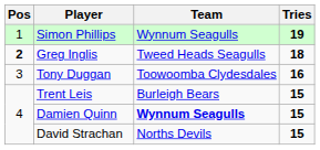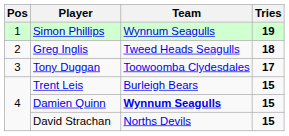 <table class="wikitable" style="text-align: center;">
 <tr>
 <th>Pos</th>
 <th width=120>Player</th>
 <th>Team</th>
 <th>Tries</th>
 </tr>
 <tr bgcolor="#d0ffd0">
 <td rowspan = 1>1</td>
 <td align="left"><a href='#'>Simon Phillips</a></td>
 <td align="left"> <a href='#'>Wynnum Seagulls</a></td>
 <td><strong>19</strong></td>
 </tr>
 <tr>
-<td rowspan = 1><strong>2</strong></td>
+<td rowspan = 1>2</td>
 <td align="left"><a href='#'>Greg Inglis</a></td>
 <td align="left"> <a href='#'>Tweed Heads Seagulls</a></td>
 <td><strong>18</strong></td>
 </tr>
 <tr>
 <td rowspan = 1>3</td>
 <td align="left"><a href='#'>Tony Duggan</a></td>
 <td align="left"> <a href='#'>Toowoomba Clydesdales</a></td>
-<td><strong>16</strong></td>
+<td><strong>17</strong></td>
 </tr>
 <tr>
 <td rowspan = 3>4</td>
 <td align="left"><a href='#'>Trent Leis</a></td>
 <td align="left"> <a href='#'>Burleigh Bears</a></td>
 <td><strong>15</strong></td>
 </tr>
 <tr>
 <td align="left"><a href='#'>Damien Quinn</a></td>
 <td align="left"><strong> <a href='#'>Wynnum Seagulls</a></strong></td>
 <td><strong>15</strong></td>
 </tr>
 <tr>
 <td align="left">David Strachan</td>
 <td align="left"> <a href='#'>Norths Devils</a></td>
 <td><strong>15</strong></td>
 </tr>
 </table>
